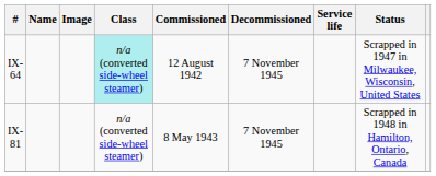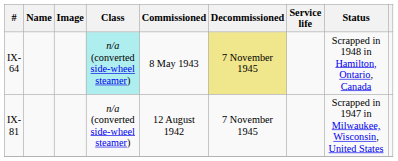 <table class="wikitable sortable" style="text-align:center;">
 <tr>
 <th>#</th>
 <th>Name</th>
 <th class="unsortable">Image</th>
 <th>Class</th>
 <th data-sort-type="usLongDate">Commissioned</th>
 <th data-sort-type="usLongDate">Decommissioned</th>
 <th>Service life</th>
 <th class="unsortable">Status</th>
 <th class="unsortable"></th>
 </tr>
 <tr>
 <td data-sort-value="1">IX-64</td>
 <td></td>
 <td></td>
 <td style="background: paleturquoise;"><em>n/a</em><br>(converted <a href='#'>side-wheel steamer</a>)</td>
+<td>8 May 1943</td>
+<td style="background: khaki;">7 November 1945</td>
+<td></td>
+<td>Scrapped in 1948 in <a href='#'>Hamilton, Ontario</a>, <a href='#'>Canada</a></td>
+<td></td>
+</tr>
+<tr>
+<td data-sort-value="2">IX-81</td>
+<td></td>
+<td></td>
+<td><em>n/a</em><br>(converted <a href='#'>side-wheel steamer</a>)</td>
 <td>12 August 1942</td>
 <td>7 November 1945</td>
 <td></td>
 <td>Scrapped in 1947 in <a href='#'>Milwaukee, Wisconsin</a>, <a href='#'>United States</a></td>
 <td></td>
 </tr>
 <tr>
-<td data-sort-value="2">IX-81</td>
-<td></td>
-<td></td>
-<td><em>n/a</em><br>(converted <a href='#'>side-wheel steamer</a>)</td>
-<td>8 May 1943</td>
-<td>7 November 1945</td>
-<td></td>
-<td>Scrapped in 1948 in <a href='#'>Hamilton, Ontario</a>, <a href='#'>Canada</a></td>
-<td></td>
-</tr>
-<tr>
 </tr>
 </table>
